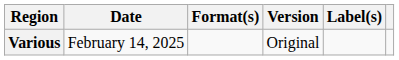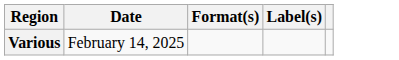 <table class="wikitable plainrowheaders">
 <tr>
 <th scope="col">Region</th>
 <th scope="col">Date</th>
 <th scope="col">Format(s)</th>
-<th scope="col">Version</th>
 <th scope="col">Label(s)</th>
 <th scope="col"></th>
 </tr>
 <tr>
 <th scope="row">Various</th>
 <td>February 14, 2025</td>
 <td></td>
-<td>Original</td>
 <td></td>
 <td style="text-align:center"></td>
 </tr>
 </table>
